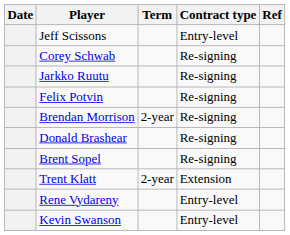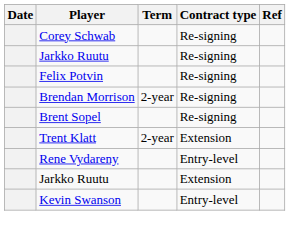 <table class="wikitable plainrowheaders">
 <tr style="background:#ddd; text-align:center;">
 <th>Date</th>
 <th>Player</th>
 <th>Term</th>
 <th>Contract type</th>
 <th>Ref</th>
-</tr>
-<tr>
-<th scope="row"></th>
-<td>Jeff Scissons</td>
-<td></td>
-<td>Entry-level</td>
-<td></td>
 </tr>
 <tr>
 <th scope="row"></th>
 <td><a href='#'>Corey Schwab</a></td>
 <td></td>
 <td>Re-signing</td>
 <td></td>
 </tr>
 <tr>
 <th scope="row"></th>
 <td><a href='#'>Jarkko Ruutu</a></td>
 <td></td>
 <td>Re-signing</td>
 <td></td>
 </tr>
 <tr>
 <th scope="row"></th>
 <td><a href='#'>Felix Potvin</a></td>
 <td></td>
 <td>Re-signing</td>
 <td></td>
 </tr>
 <tr>
 <th scope="row"></th>
 <td><a href='#'>Brendan Morrison</a></td>
 <td>2-year</td>
 <td>Re-signing</td>
 <td></td>
 </tr>
 <tr>
 <th scope="row"></th>
-<td><a href='#'>Donald Brashear</a></td>
-<td></td>
-<td>Re-signing</td>
-<td></td>
-</tr>
-<tr>
-<th scope="row"></th>
 <td><a href='#'>Brent Sopel</a></td>
 <td></td>
 <td>Re-signing</td>
 <td></td>
 </tr>
 <tr>
 <th scope="row"></th>
 <td><a href='#'>Trent Klatt</a></td>
 <td>2-year</td>
 <td>Extension</td>
 <td></td>
 </tr>
 <tr>
 <th scope="row"></th>
 <td><a href='#'>Rene Vydareny</a></td>
 <td></td>
 <td>Entry-level</td>
 <td></td>
 </tr>
 <tr>
 <th scope="row"></th>
+<td>Jarkko Ruutu</td>
+<td></td>
+<td>Extension</td>
+<td></td>
+</tr>
+<tr>
+<th scope="row"></th>
 <td><a href='#'>Kevin Swanson</a></td>
 <td></td>
 <td>Entry-level</td>
 <td></td>
 </tr>
 </table>
